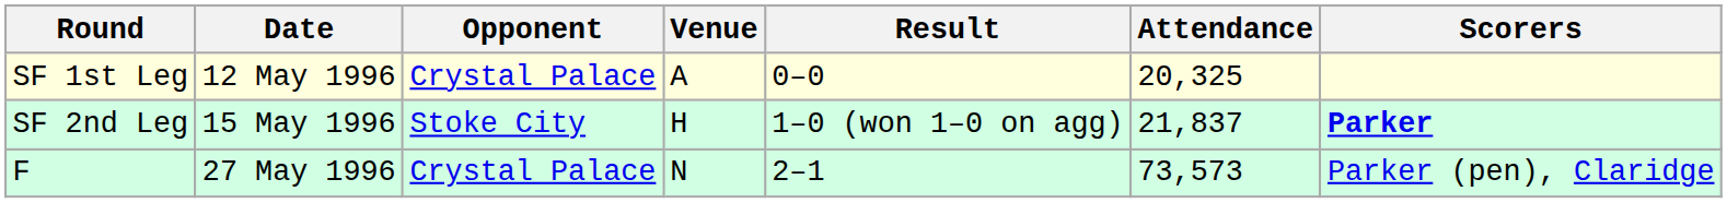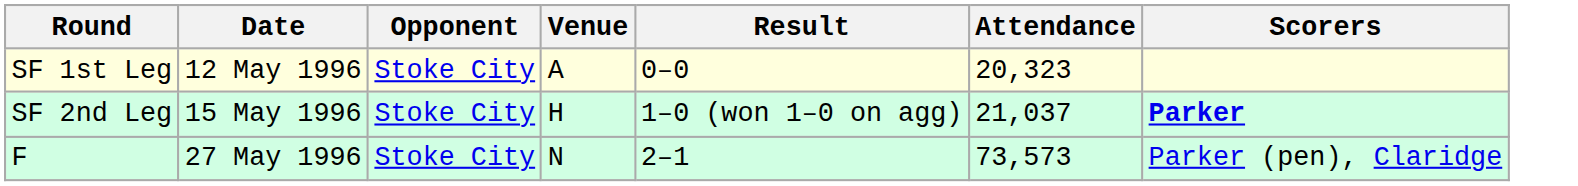 <table class="wikitable">
 <tr>
 <th>Round</th>
 <th>Date</th>
 <th>Opponent</th>
 <th>Venue</th>
 <th>Result</th>
 <th>Attendance</th>
 <th>Scorers</th>
 </tr>
 <tr style="background-color: #ffffdd;">
 <td>SF 1st Leg</td>
 <td>12 May 1996</td>
-<td><a href='#'>Crystal Palace</a></td>
+<td><a href='#'>Stoke City</a></td>
 <td>A</td>
 <td>0–0</td>
-<td>20,325</td>
+<td>20,323</td>
 <td></td>
 </tr>
 <tr style="background-color: #d0ffe3;">
 <td>SF 2nd Leg</td>
 <td>15 May 1996</td>
 <td><a href='#'>Stoke City</a></td>
 <td>H</td>
 <td>1–0 (won 1–0 on agg)</td>
-<td>21,837</td>
+<td>21,037</td>
 <td><strong><a href='#'>Parker</a></strong></td>
 </tr>
 <tr style="background-color: #d0ffe3;">
 <td>F</td>
 <td>27 May 1996</td>
-<td><a href='#'>Crystal Palace</a></td>
+<td><a href='#'>Stoke City</a></td>
 <td>N</td>
 <td>2–1 </td>
 <td>73,573</td>
 <td><a href='#'>Parker</a> (pen), <a href='#'>Claridge</a></td>
 </tr>
 </table>
